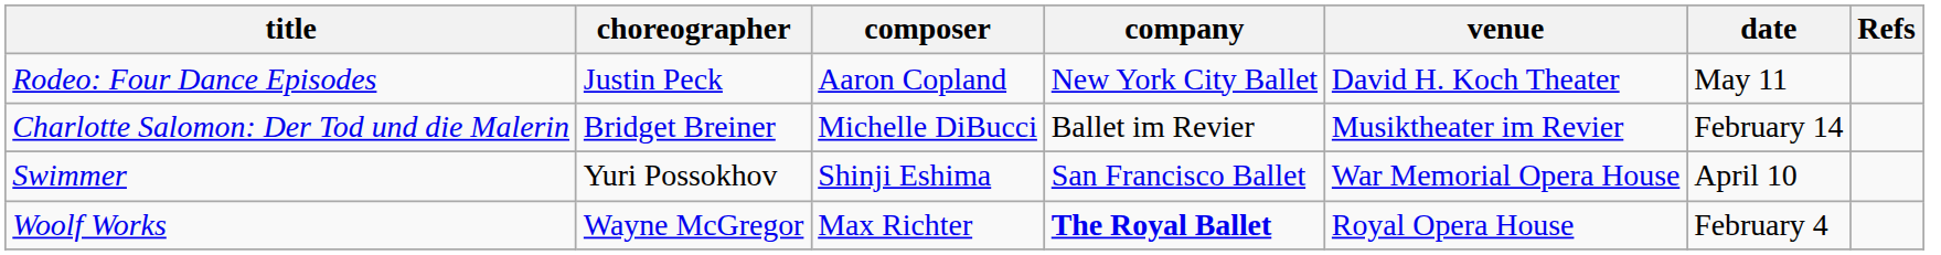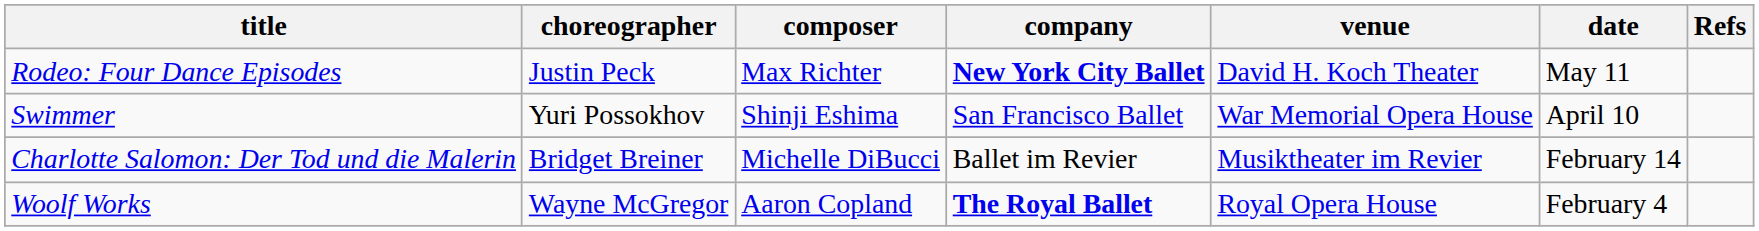 <table class="wikitable sortable">
 <tr>
 <th>title</th>
 <th>choreographer</th>
 <th>composer</th>
 <th>company</th>
 <th>venue</th>
 <th>date</th>
 <th>Refs</th>
 </tr>
 <tr>
 <td><em><a href='#'>Rodeo: Four Dance Episodes</a></em></td>
 <td><a href='#'>Justin Peck</a></td>
-<td><a href='#'>Aaron Copland</a></td>
-<td><a href='#'>New York City Ballet</a></td>
+<td><a href='#'>Max Richter</a></td>
+<td><strong><a href='#'>New York City Ballet</a></strong></td>
 <td><a href='#'>David H. Koch Theater</a></td>
 <td>May 11</td>
+<td></td>
+</tr>
+<tr>
+<td><em><a href='#'>Swimmer</a></em></td>
+<td>Yuri Possokhov</td>
+<td><a href='#'>Shinji Eshima</a></td>
+<td><a href='#'>San Francisco Ballet</a></td>
+<td><a href='#'>War Memorial Opera House</a></td>
+<td>April 10</td>
 <td></td>
 </tr>
 <tr>
 <td><em><a href='#'>Charlotte Salomon: Der Tod und die Malerin</a></em></td>
 <td><a href='#'>Bridget Breiner</a></td>
 <td><a href='#'>Michelle DiBucci</a></td>
 <td>Ballet im Revier</td>
 <td><a href='#'>Musiktheater im Revier</a></td>
 <td>February 14</td>
 <td></td>
 </tr>
 <tr>
-<td><em><a href='#'>Swimmer</a></em></td>
-<td>Yuri Possokhov</td>
-<td><a href='#'>Shinji Eshima</a></td>
-<td><a href='#'>San Francisco Ballet</a></td>
-<td><a href='#'>War Memorial Opera House</a></td>
-<td>April 10</td>
-<td></td>
-</tr>
-<tr>
 <td><em><a href='#'>Woolf Works</a></em></td>
 <td><a href='#'>Wayne McGregor</a></td>
-<td><a href='#'>Max Richter</a></td>
+<td><a href='#'>Aaron Copland</a></td>
 <td><strong><a href='#'>The Royal Ballet</a></strong></td>
 <td><a href='#'>Royal Opera House</a></td>
 <td>February 4</td>
 <td></td>
 </tr>
 </table>
